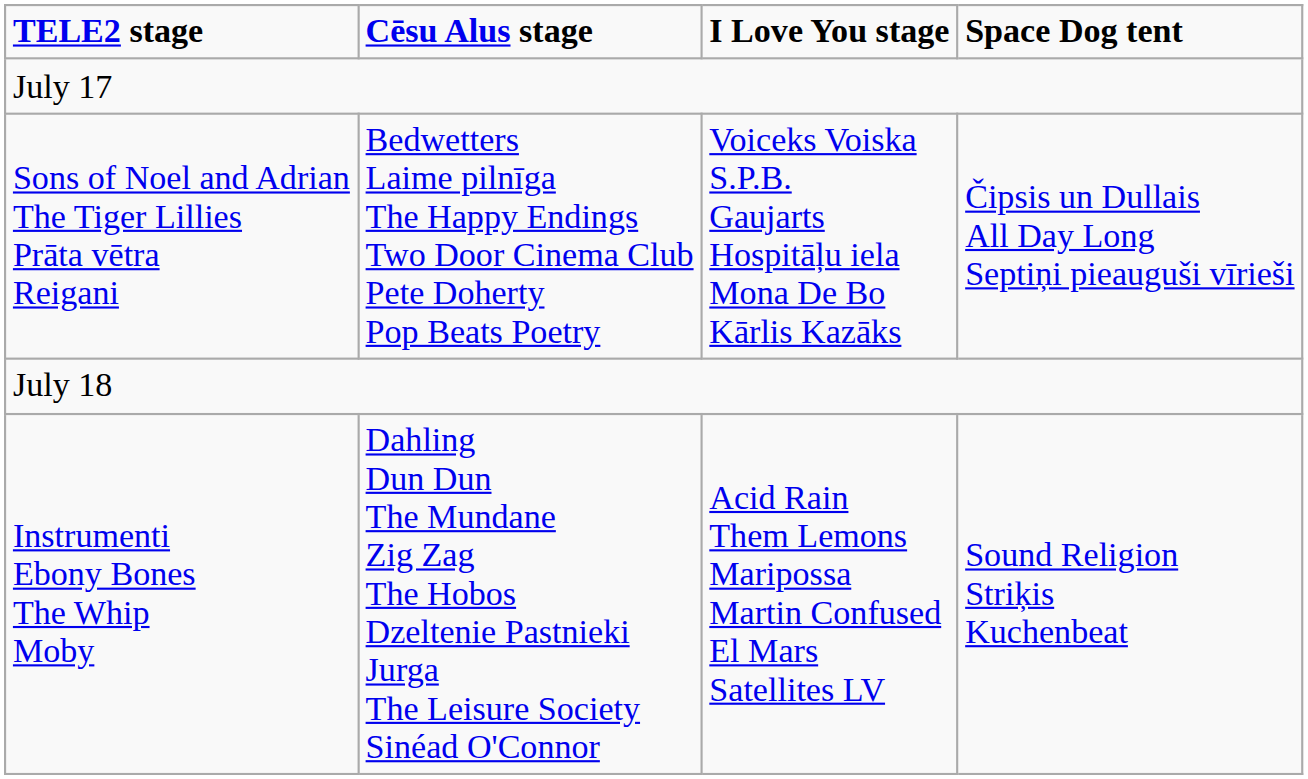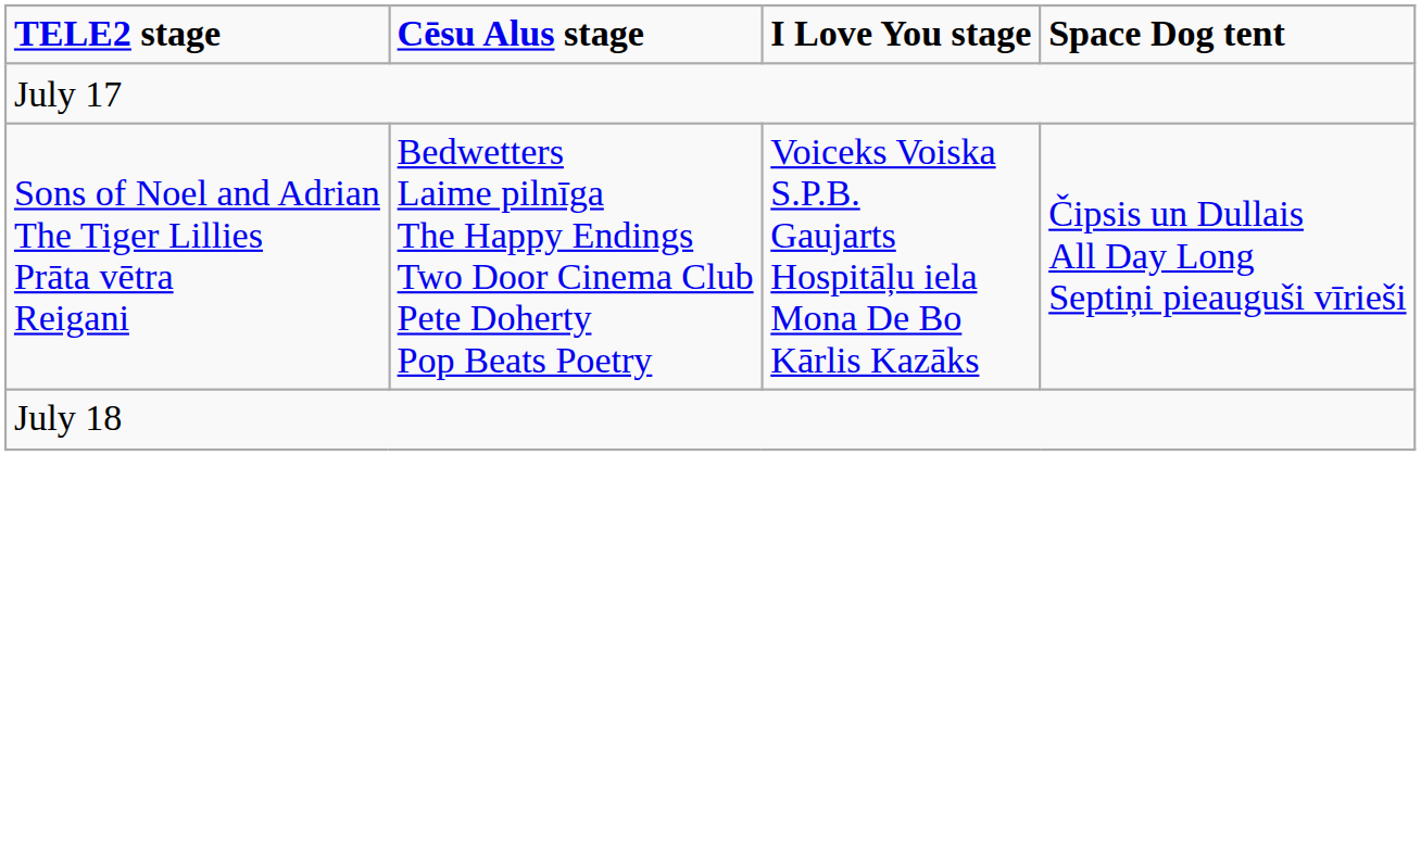 <table class="wikitable">
 <tr>
 <td><strong><a href='#'>TELE2</a> stage</strong></td>
 <td><strong><a href='#'>Cēsu Alus</a> stage</strong></td>
 <td><strong>I Love You stage</strong></td>
 <td><strong>Space Dog tent</strong></td>
 </tr>
 <tr>
 <td colspan="4">July 17</td>
 </tr>
 <tr>
 <td><a href='#'>Sons of Noel and Adrian</a><br> <a href='#'>The Tiger Lillies</a><br> <a href='#'>Prāta vētra</a><br> <a href='#'>Reigani</a></td>
 <td><a href='#'>Bedwetters</a><br> <a href='#'>Laime pilnīga</a><br> <a href='#'>The Happy Endings</a><br> <a href='#'>Two Door Cinema Club</a><br> <a href='#'>Pete Doherty</a><br> <a href='#'>Pop Beats Poetry</a></td>
 <td><a href='#'>Voiceks Voiska</a><br> <a href='#'>S.P.B.</a><br> <a href='#'>Gaujarts</a><br> <a href='#'>Hospitāļu iela</a><br> <a href='#'>Mona De Bo</a><br> <a href='#'>Kārlis Kazāks</a></td>
 <td><a href='#'>Čipsis un Dullais</a><br> <a href='#'>All Day Long</a><br> <a href='#'>Septiņi pieauguši vīrieši</a></td>
 </tr>
 <tr>
 <td colspan="4">July 18</td>
 </tr>
-<tr>
-<td><a href='#'>Instrumenti</a><br> <a href='#'>Ebony Bones</a><br> <a href='#'>The Whip</a><br> <a href='#'>Moby</a></td>
-<td><a href='#'>Dahling</a><br> <a href='#'>Dun Dun</a><br> <a href='#'>The Mundane</a><br> <a href='#'>Zig Zag</a><br> <a href='#'>The Hobos</a><br> <a href='#'>Dzeltenie Pastnieki</a><br> <a href='#'>Jurga</a><br> <a href='#'>The Leisure Society</a><br> <a href='#'>Sinéad O'Connor</a></td>
-<td><a href='#'>Acid Rain</a><br> <a href='#'>Them Lemons</a><br> <a href='#'>Maripossa</a><br> <a href='#'>Martin Confused</a><br> <a href='#'>El Mars</a><br> <a href='#'>Satellites LV</a></td>
-<td><a href='#'>Sound Religion</a><br> <a href='#'>Striķis</a><br> <a href='#'>Kuchenbeat</a></td>
-</tr>
 </table>
